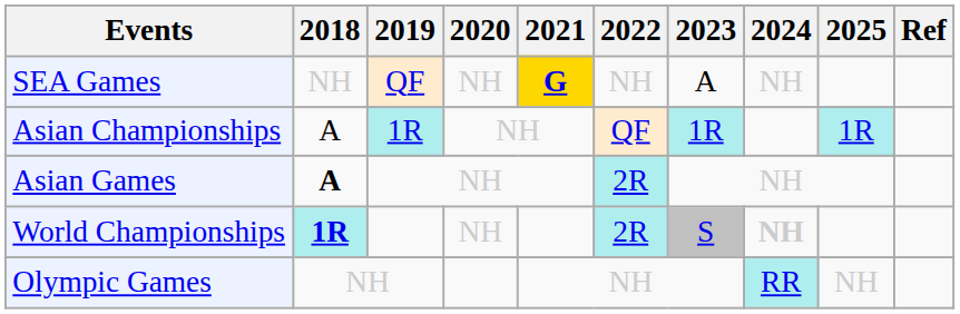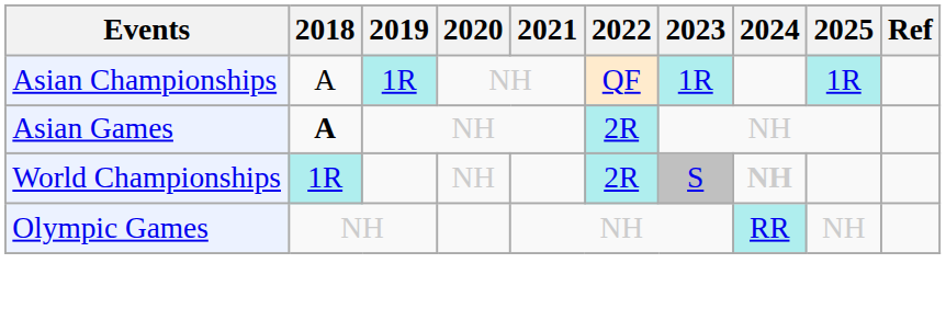 <table style='font-size: 90%; text-align:center;' class='wikitable'>
 <tr>
 <th>Events</th>
 <th>2018</th>
 <th>2019</th>
 <th>2020</th>
 <th>2021</th>
 <th>2022</th>
 <th>2023</th>
 <th>2024</th>
 <th>2025</th>
 <th>Ref</th>
-</tr>
-<tr>
-<td bgcolor="#ECF2FF"; align="left"><a href='#'>SEA Games</a></td>
-<td style=color:#ccc>NH</td>
-<td bgcolor=FFEBCD><a href='#'>QF</a></td>
-<td style=color:#ccc>NH</td>
-<td bgcolor=gold><a href='#'><strong>G</strong></a></td>
-<td style=color:#ccc>NH</td>
-<td>A</td>
-<td style=color:#ccc>NH</td>
-<td></td>
-<td></td>
 </tr>
 <tr>
 <td bgcolor="#ECF2FF"; align="left"><a href='#'>Asian Championships</a></td>
 <td>A</td>
 <td bgcolor=AFEEEE><a href='#'>1R</a></td>
 <td colspan="2" style=color:#ccc>NH</td>
 <td bgcolor=FFEBCD><a href='#'>QF</a></td>
 <td bgcolor=AFEEEE><a href='#'>1R</a></td>
 <td><a href='#'></a></td>
 <td bgcolor=AFEEEE><a href='#'>1R</a></td>
 <td></td>
 </tr>
 <tr>
 <td bgcolor="#ECF2FF"; align="left"><a href='#'>Asian Games</a></td>
 <td><strong>A</strong></td>
 <td colspan="3" style=color:#ccc>NH</td>
 <td bgcolor=AFEEEE><a href='#'>2R</a></td>
 <td colspan="3" style=color:#ccc>NH</td>
 <td></td>
 </tr>
 <tr>
 <td bgcolor="#ECF2FF"; align="left"><a href='#'>World Championships</a></td>
-<td bgcolor=AFEEEE><strong><a href='#'>1R</a></strong></td>
+<td bgcolor=AFEEEE><a href='#'>1R</a></td>
 <td 2019;></td>
 <td style=color:#ccc>NH</td>
 <td><a href='#'></a></td>
 <td bgcolor=AFEEEE><a href='#'>2R</a></td>
 <td bgcolor=silver><a href='#'>S</a></td>
 <td style=color:#ccc><strong>NH</strong></td>
 <td></td>
 <td></td>
 </tr>
 <tr>
 <td bgcolor="#ECF2FF"; align="left"><a href='#'>Olympic Games</a></td>
 <td colspan="2" style=color:#ccc>NH</td>
 <td></td>
 <td colspan="3" style=color:#ccc>NH</td>
 <td bgcolor=AFEEEE><a href='#'>RR</a></td>
 <td style=color:#ccc>NH</td>
 <td></td>
 </tr>
 </table>
